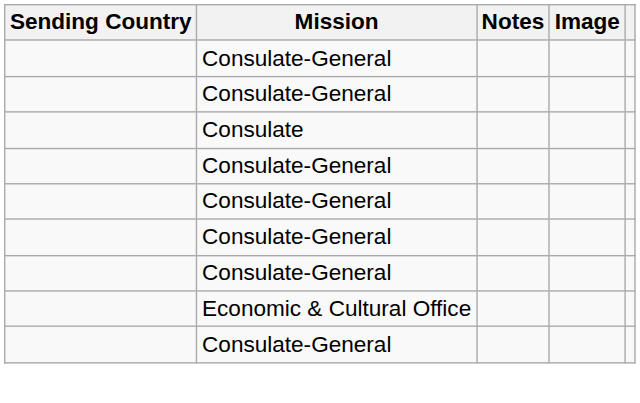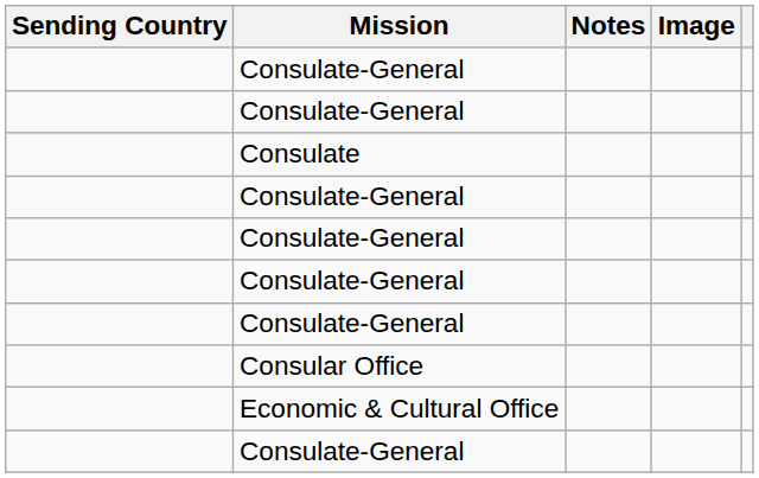 <table class="wikitable sortable">
 <tr>
 <th scope="col">Sending Country</th>
 <th scope="col">Mission</th>
 <th class="unsortable" scope="col">Notes</th>
 <th>Image</th>
 <th class="unsortable" scope="col"></th>
 </tr>
 <tr>
 <td></td>
 <td>Consulate-General</td>
 <td></td>
 <td></td>
 <td></td>
 </tr>
 <tr>
 <td></td>
 <td>Consulate-General</td>
 <td></td>
 <td></td>
 <td></td>
 </tr>
 <tr>
 <td></td>
 <td>Consulate</td>
 <td></td>
 <td></td>
 <td></td>
 </tr>
 <tr>
 <td></td>
 <td>Consulate-General</td>
 <td></td>
 <td></td>
 <td></td>
 </tr>
 <tr>
 <td></td>
 <td>Consulate-General</td>
 <td></td>
 <td></td>
 <td></td>
 </tr>
 <tr>
 <td></td>
 <td>Consulate-General</td>
 <td></td>
 <td></td>
 <td></td>
 </tr>
 <tr>
 <td></td>
 <td>Consulate-General</td>
 <td></td>
 <td></td>
 <td></td>
 </tr>
 <tr>
 <td></td>
+<td>Consular Office</td>
+<td></td>
+<td></td>
+<td></td>
+</tr>
+<tr>
+<td></td>
 <td>Economic & Cultural Office</td>
 <td></td>
 <td></td>
 <td></td>
 </tr>
 <tr>
 <td></td>
 <td>Consulate-General</td>
 <td></td>
 <td></td>
 <td></td>
 </tr>
 </table>
